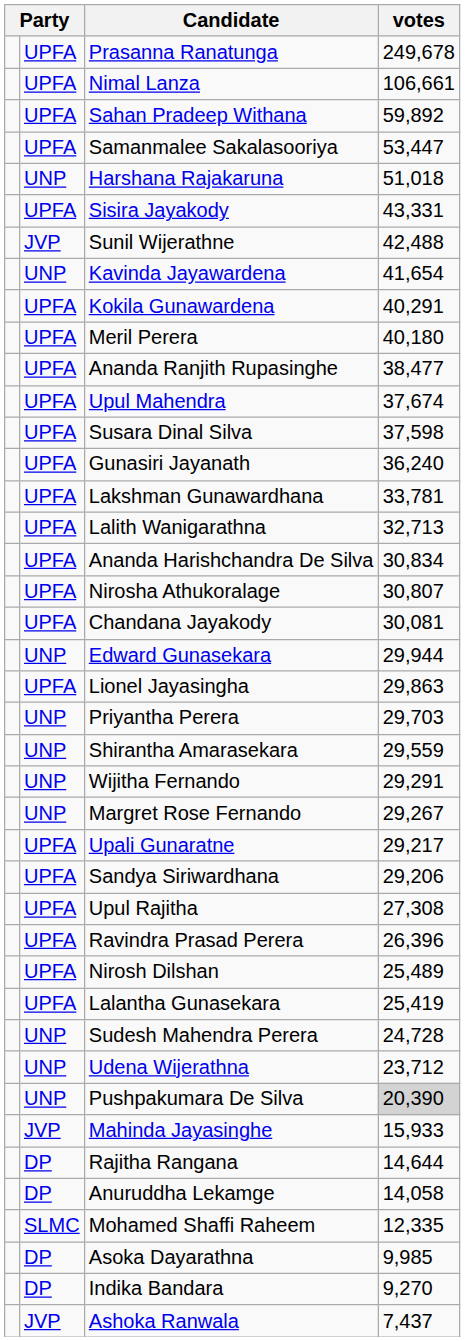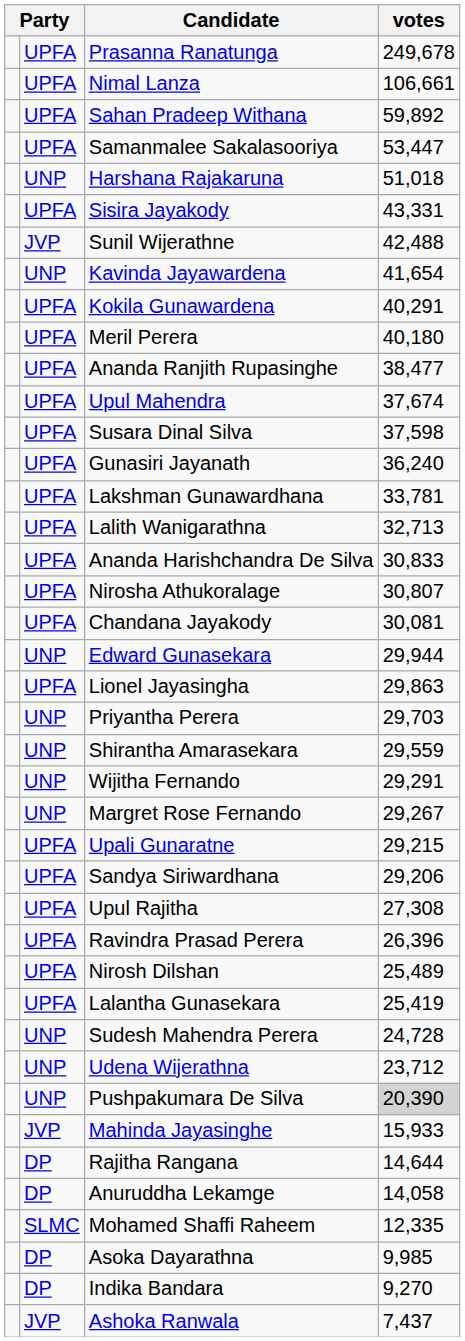 <table class="wikitable sortable mw-collapsible">
 <tr>
 <th colspan="2">Party</th>
 <th>Candidate</th>
 <th>votes</th>
 </tr>
 <tr>
 <td bgcolor=> </td>
 <td align=left><a href='#'>UPFA</a></td>
 <td><a href='#'>Prasanna Ranatunga</a></td>
 <td>249,678</td>
 </tr>
 <tr>
 <td bgcolor=> </td>
 <td align=left><a href='#'>UPFA</a></td>
 <td><a href='#'>Nimal Lanza</a></td>
 <td>106,661</td>
 </tr>
 <tr>
 <td bgcolor=> </td>
 <td align=left><a href='#'>UPFA</a></td>
 <td><a href='#'>Sahan Pradeep Withana</a></td>
 <td>59,892</td>
 </tr>
 <tr>
 <td bgcolor=> </td>
 <td align=left><a href='#'>UPFA</a></td>
 <td>Samanmalee Sakalasooriya</td>
 <td>53,447</td>
 </tr>
 <tr>
 <td bgcolor=> </td>
 <td align=left><a href='#'>UNP</a></td>
 <td><a href='#'>Harshana Rajakaruna</a></td>
 <td>51,018</td>
 </tr>
 <tr>
 <td bgcolor=> </td>
 <td align=left><a href='#'>UPFA</a></td>
 <td><a href='#'>Sisira Jayakody</a></td>
 <td>43,331</td>
 </tr>
 <tr>
 <td bgcolor=> </td>
 <td align=left><a href='#'>JVP</a></td>
 <td>Sunil Wijerathne</td>
 <td>42,488</td>
 </tr>
 <tr>
 <td bgcolor=> </td>
 <td align=left><a href='#'>UNP</a></td>
 <td><a href='#'>Kavinda Jayawardena</a></td>
 <td>41,654</td>
 </tr>
 <tr>
 <td bgcolor=> </td>
 <td align=left><a href='#'>UPFA</a></td>
 <td><a href='#'>Kokila Gunawardena</a></td>
 <td>40,291</td>
 </tr>
 <tr>
 <td bgcolor=> </td>
 <td align=left><a href='#'>UPFA</a></td>
 <td>Meril Perera</td>
 <td>40,180</td>
 </tr>
 <tr>
 <td bgcolor=> </td>
 <td align=left><a href='#'>UPFA</a></td>
 <td>Ananda Ranjith Rupasinghe</td>
 <td>38,477</td>
 </tr>
 <tr>
 <td bgcolor=> </td>
 <td align=left><a href='#'>UPFA</a></td>
 <td><a href='#'>Upul Mahendra</a></td>
 <td>37,674</td>
 </tr>
 <tr>
 <td bgcolor=> </td>
 <td align=left><a href='#'>UPFA</a></td>
 <td>Susara Dinal Silva</td>
 <td>37,598</td>
 </tr>
 <tr>
 <td bgcolor=> </td>
 <td align=left><a href='#'>UPFA</a></td>
 <td>Gunasiri Jayanath</td>
 <td>36,240</td>
 </tr>
 <tr>
 <td bgcolor=> </td>
 <td align=left><a href='#'>UPFA</a></td>
 <td>Lakshman Gunawardhana</td>
 <td>33,781</td>
 </tr>
 <tr>
 <td bgcolor=> </td>
 <td align=left><a href='#'>UPFA</a></td>
 <td>Lalith Wanigarathna</td>
 <td>32,713</td>
 </tr>
 <tr>
 <td bgcolor=> </td>
 <td align=left><a href='#'>UPFA</a></td>
 <td>Ananda Harishchandra De Silva</td>
-<td>30,834</td>
+<td>30,833</td>
 </tr>
 <tr>
 <td bgcolor=> </td>
 <td align=left><a href='#'>UPFA</a></td>
 <td>Nirosha Athukoralage</td>
 <td>30,807</td>
 </tr>
 <tr>
 <td bgcolor=> </td>
 <td align=left><a href='#'>UPFA</a></td>
 <td>Chandana Jayakody</td>
 <td>30,081</td>
 </tr>
 <tr>
 <td bgcolor=> </td>
 <td align=left><a href='#'>UNP</a></td>
 <td><a href='#'>Edward Gunasekara</a></td>
 <td>29,944</td>
 </tr>
 <tr>
 <td bgcolor=> </td>
 <td align=left><a href='#'>UPFA</a></td>
 <td>Lionel Jayasingha</td>
 <td>29,863</td>
 </tr>
 <tr>
 <td bgcolor=> </td>
 <td align=left><a href='#'>UNP</a></td>
 <td>Priyantha Perera</td>
 <td>29,703</td>
 </tr>
 <tr>
 <td bgcolor=> </td>
 <td align=left><a href='#'>UNP</a></td>
 <td>Shirantha Amarasekara</td>
 <td>29,559</td>
 </tr>
 <tr>
 <td bgcolor=> </td>
 <td align=left><a href='#'>UNP</a></td>
 <td>Wijitha Fernando</td>
 <td>29,291</td>
 </tr>
 <tr>
 <td bgcolor=> </td>
 <td align=left><a href='#'>UNP</a></td>
 <td>Margret Rose Fernando</td>
 <td>29,267</td>
 </tr>
 <tr>
 <td bgcolor=> </td>
 <td align=left><a href='#'>UPFA</a></td>
 <td><a href='#'>Upali Gunaratne</a></td>
-<td>29,217</td>
+<td>29,215</td>
 </tr>
 <tr>
 <td bgcolor=> </td>
 <td align=left><a href='#'>UPFA</a></td>
 <td>Sandya Siriwardhana</td>
 <td>29,206</td>
 </tr>
 <tr>
 <td bgcolor=> </td>
 <td align=left><a href='#'>UPFA</a></td>
 <td>Upul Rajitha</td>
 <td>27,308</td>
 </tr>
 <tr>
 <td bgcolor=> </td>
 <td align=left><a href='#'>UPFA</a></td>
 <td>Ravindra Prasad Perera</td>
 <td>26,396</td>
 </tr>
 <tr>
 <td bgcolor=> </td>
 <td align=left><a href='#'>UPFA</a></td>
 <td>Nirosh Dilshan</td>
 <td>25,489</td>
 </tr>
 <tr>
 <td bgcolor=> </td>
 <td align=left><a href='#'>UPFA</a></td>
 <td>Lalantha Gunasekara</td>
 <td>25,419</td>
 </tr>
 <tr>
 <td bgcolor=> </td>
 <td align=left><a href='#'>UNP</a></td>
 <td>Sudesh Mahendra Perera</td>
 <td>24,728</td>
 </tr>
 <tr>
 <td bgcolor=> </td>
 <td align=left><a href='#'>UNP</a></td>
 <td><a href='#'>Udena Wijerathna</a></td>
 <td>23,712</td>
 </tr>
 <tr>
 <td bgcolor=> </td>
 <td align=left><a href='#'>UNP</a></td>
 <td>Pushpakumara De Silva</td>
 <td style="background: lightgrey;">20,390</td>
 </tr>
 <tr>
 <td bgcolor=> </td>
 <td align=left><a href='#'>JVP</a></td>
 <td><a href='#'>Mahinda Jayasinghe</a></td>
 <td>15,933</td>
 </tr>
 <tr>
 <td bgcolor=> </td>
 <td align=left><a href='#'>DP</a></td>
 <td>Rajitha Rangana</td>
 <td>14,644</td>
 </tr>
 <tr>
 <td bgcolor=> </td>
 <td align=left><a href='#'>DP</a></td>
 <td>Anuruddha Lekamge</td>
 <td>14,058</td>
 </tr>
 <tr>
 <td bgcolor=> </td>
 <td align=left><a href='#'>SLMC</a></td>
 <td>Mohamed Shaffi Raheem</td>
 <td>12,335</td>
 </tr>
 <tr>
 <td bgcolor=> </td>
 <td align=left><a href='#'>DP</a></td>
 <td>Asoka Dayarathna</td>
 <td>9,985</td>
 </tr>
 <tr>
 <td bgcolor=> </td>
 <td align=left><a href='#'>DP</a></td>
 <td>Indika Bandara</td>
 <td>9,270</td>
 </tr>
 <tr>
 <td bgcolor=> </td>
 <td align=left><a href='#'>JVP</a></td>
 <td><a href='#'>Ashoka Ranwala</a></td>
 <td>7,437</td>
 </tr>
 </table>
